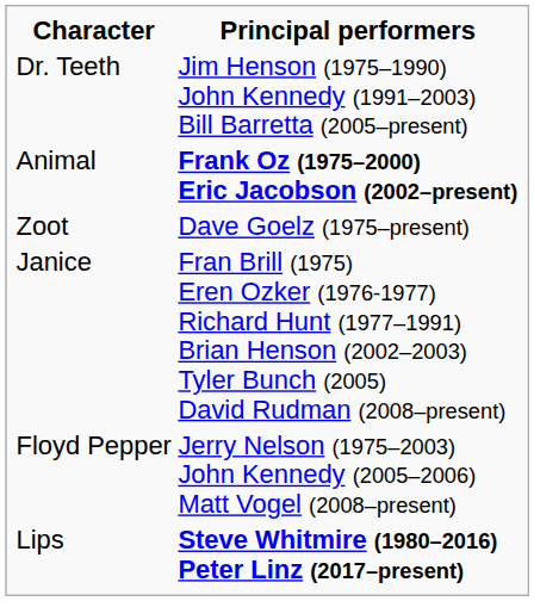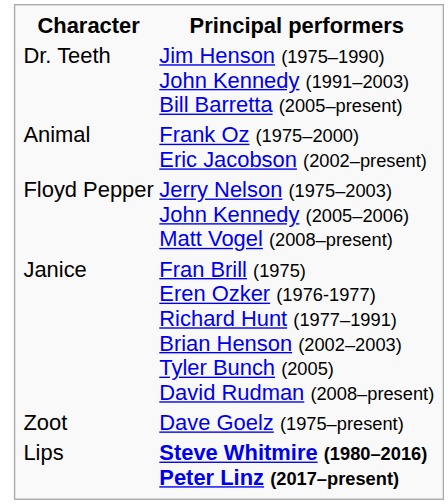 <table class="infobox">
 <tr>
 <th>Character</th>
 <th>Principal performers</th>
 </tr>
 <tr>
 <td>Dr. Teeth</td>
 <td><a href='#'>Jim Henson</a> <small>(1975–1990)</small><br><a href='#'>John Kennedy</a> <small>(1991–2003)</small><br><a href='#'>Bill Barretta</a> <small>(2005–present)</small></td>
 </tr>
 <tr>
 <td>Animal</td>
-<td><strong><a href='#'>Frank Oz</a> <small>(1975–2000)</small><br><a href='#'>Eric Jacobson</a> <small>(2002–present)</small></strong></td>
+<td><a href='#'>Frank Oz</a> <small>(1975–2000)</small><br><a href='#'>Eric Jacobson</a> <small>(2002–present)</small></td>
+</tr>
+<tr>
+<td>Floyd Pepper</td>
+<td><a href='#'>Jerry Nelson</a> <small>(1975–2003)</small><br><a href='#'>John Kennedy</a> <small>(2005–2006)</small><br><a href='#'>Matt Vogel</a> <small>(2008–present)</small></td>
+</tr>
+<tr>
+<td>Janice</td>
+<td><a href='#'>Fran Brill</a> <small>(1975)</small><br><a href='#'>Eren Ozker</a> <small>(1976-1977)</small><br><a href='#'>Richard Hunt</a> <small>(1977–1991)</small><br><a href='#'>Brian Henson</a> <small>(2002–2003)</small><br><a href='#'>Tyler Bunch</a> <small>(2005)</small><br><a href='#'>David Rudman</a> <small>(2008–present)</small></td>
 </tr>
 <tr>
 <td>Zoot</td>
 <td><a href='#'>Dave Goelz</a> <small>(1975–present)</small></td>
 </tr>
 <tr>
-<td>Janice</td>
-<td><a href='#'>Fran Brill</a> <small>(1975)</small><br><a href='#'>Eren Ozker</a> <small>(1976-1977)</small><br><a href='#'>Richard Hunt</a> <small>(1977–1991)</small><br><a href='#'>Brian Henson</a> <small>(2002–2003)</small><br><a href='#'>Tyler Bunch</a> <small>(2005)</small><br><a href='#'>David Rudman</a> <small>(2008–present)</small></td>
-</tr>
-<tr>
-<td>Floyd Pepper</td>
-<td><a href='#'>Jerry Nelson</a> <small>(1975–2003)</small><br><a href='#'>John Kennedy</a> <small>(2005–2006)</small><br><a href='#'>Matt Vogel</a> <small>(2008–present)</small></td>
-</tr>
-<tr>
 <td>Lips</td>
 <td><strong><a href='#'>Steve Whitmire</a> <small>(1980–2016)</small><br><a href='#'>Peter Linz</a> <small>(2017–present)</small></strong></td>
 </tr>
 </table>
